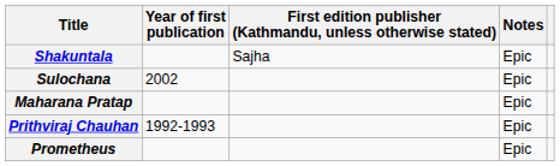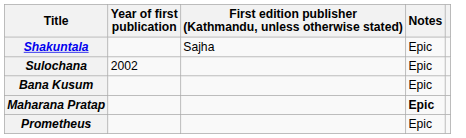 <table class="wikitable plainrowheaders sortable" style="margin-right: 0;">
 <tr>
 <th scope="col">Title</th>
 <th scope="col">Year of first<br>publication</th>
 <th scope="col">First edition publisher<br>(Kathmandu, unless otherwise stated)</th>
 <th scope="col" class="unsortable">Notes</th>
 <th scope="col" class="unsortable"></th>
 </tr>
 <tr>
 <th scope="row"><em><a href='#'>Shakuntala</a></em></th>
 <td></td>
 <td>Sajha</td>
 <td>Epic</td>
 <td style="text-align: center;"></td>
 </tr>
 <tr>
 <th scope="row"><em>Sulochana</em></th>
 <td>2002</td>
 <td></td>
 <td>Epic</td>
 <td style="text-align: center;"></td>
 </tr>
 <tr>
-<th scope="row"><em>Maharana Pratap</em></th>
+<th scope="row"><em>Bana Kusum</em></th>
 <td></td>
 <td></td>
 <td>Epic</td>
 <td style="text-align: center;"></td>
 </tr>
 <tr>
-<th scope="row"><em><a href='#'>Prithviraj Chauhan</a></em></th>
-<td>1992-1993</td>
+<th scope="row"><em>Maharana Pratap</em></th>
 <td></td>
-<td>Epic</td>
+<td></td>
+<td><strong>Epic</strong></td>
 <td style="text-align: center;"></td>
 </tr>
 <tr>
 <th scope="row"><em>Prometheus</em></th>
 <td></td>
 <td></td>
 <td>Epic</td>
 <td style="text-align: center;"></td>
 </tr>
 </table>
